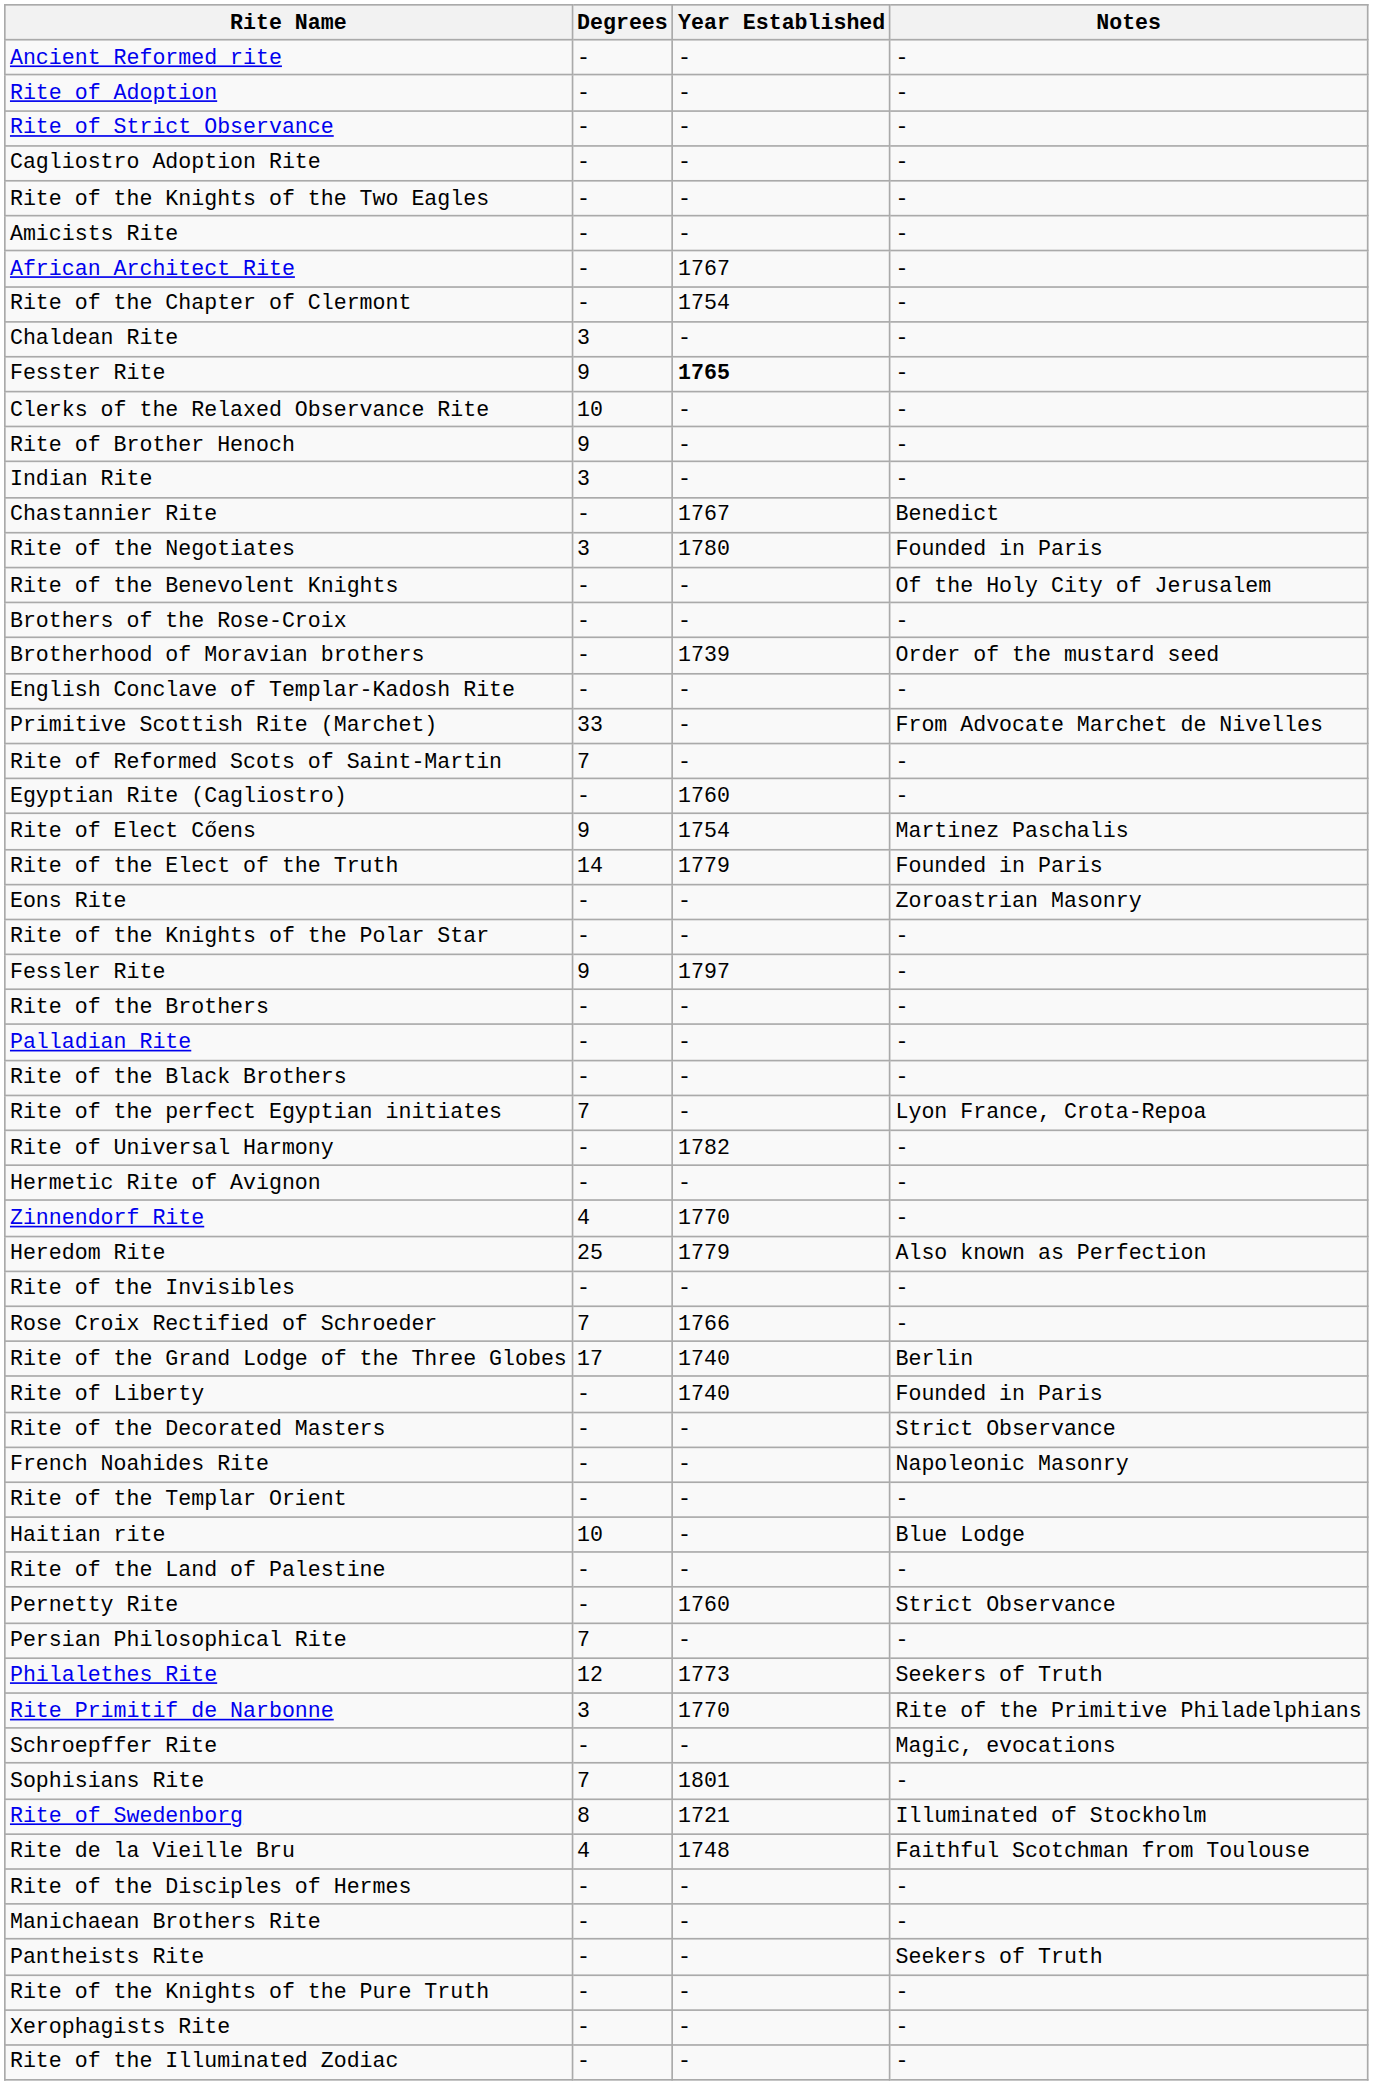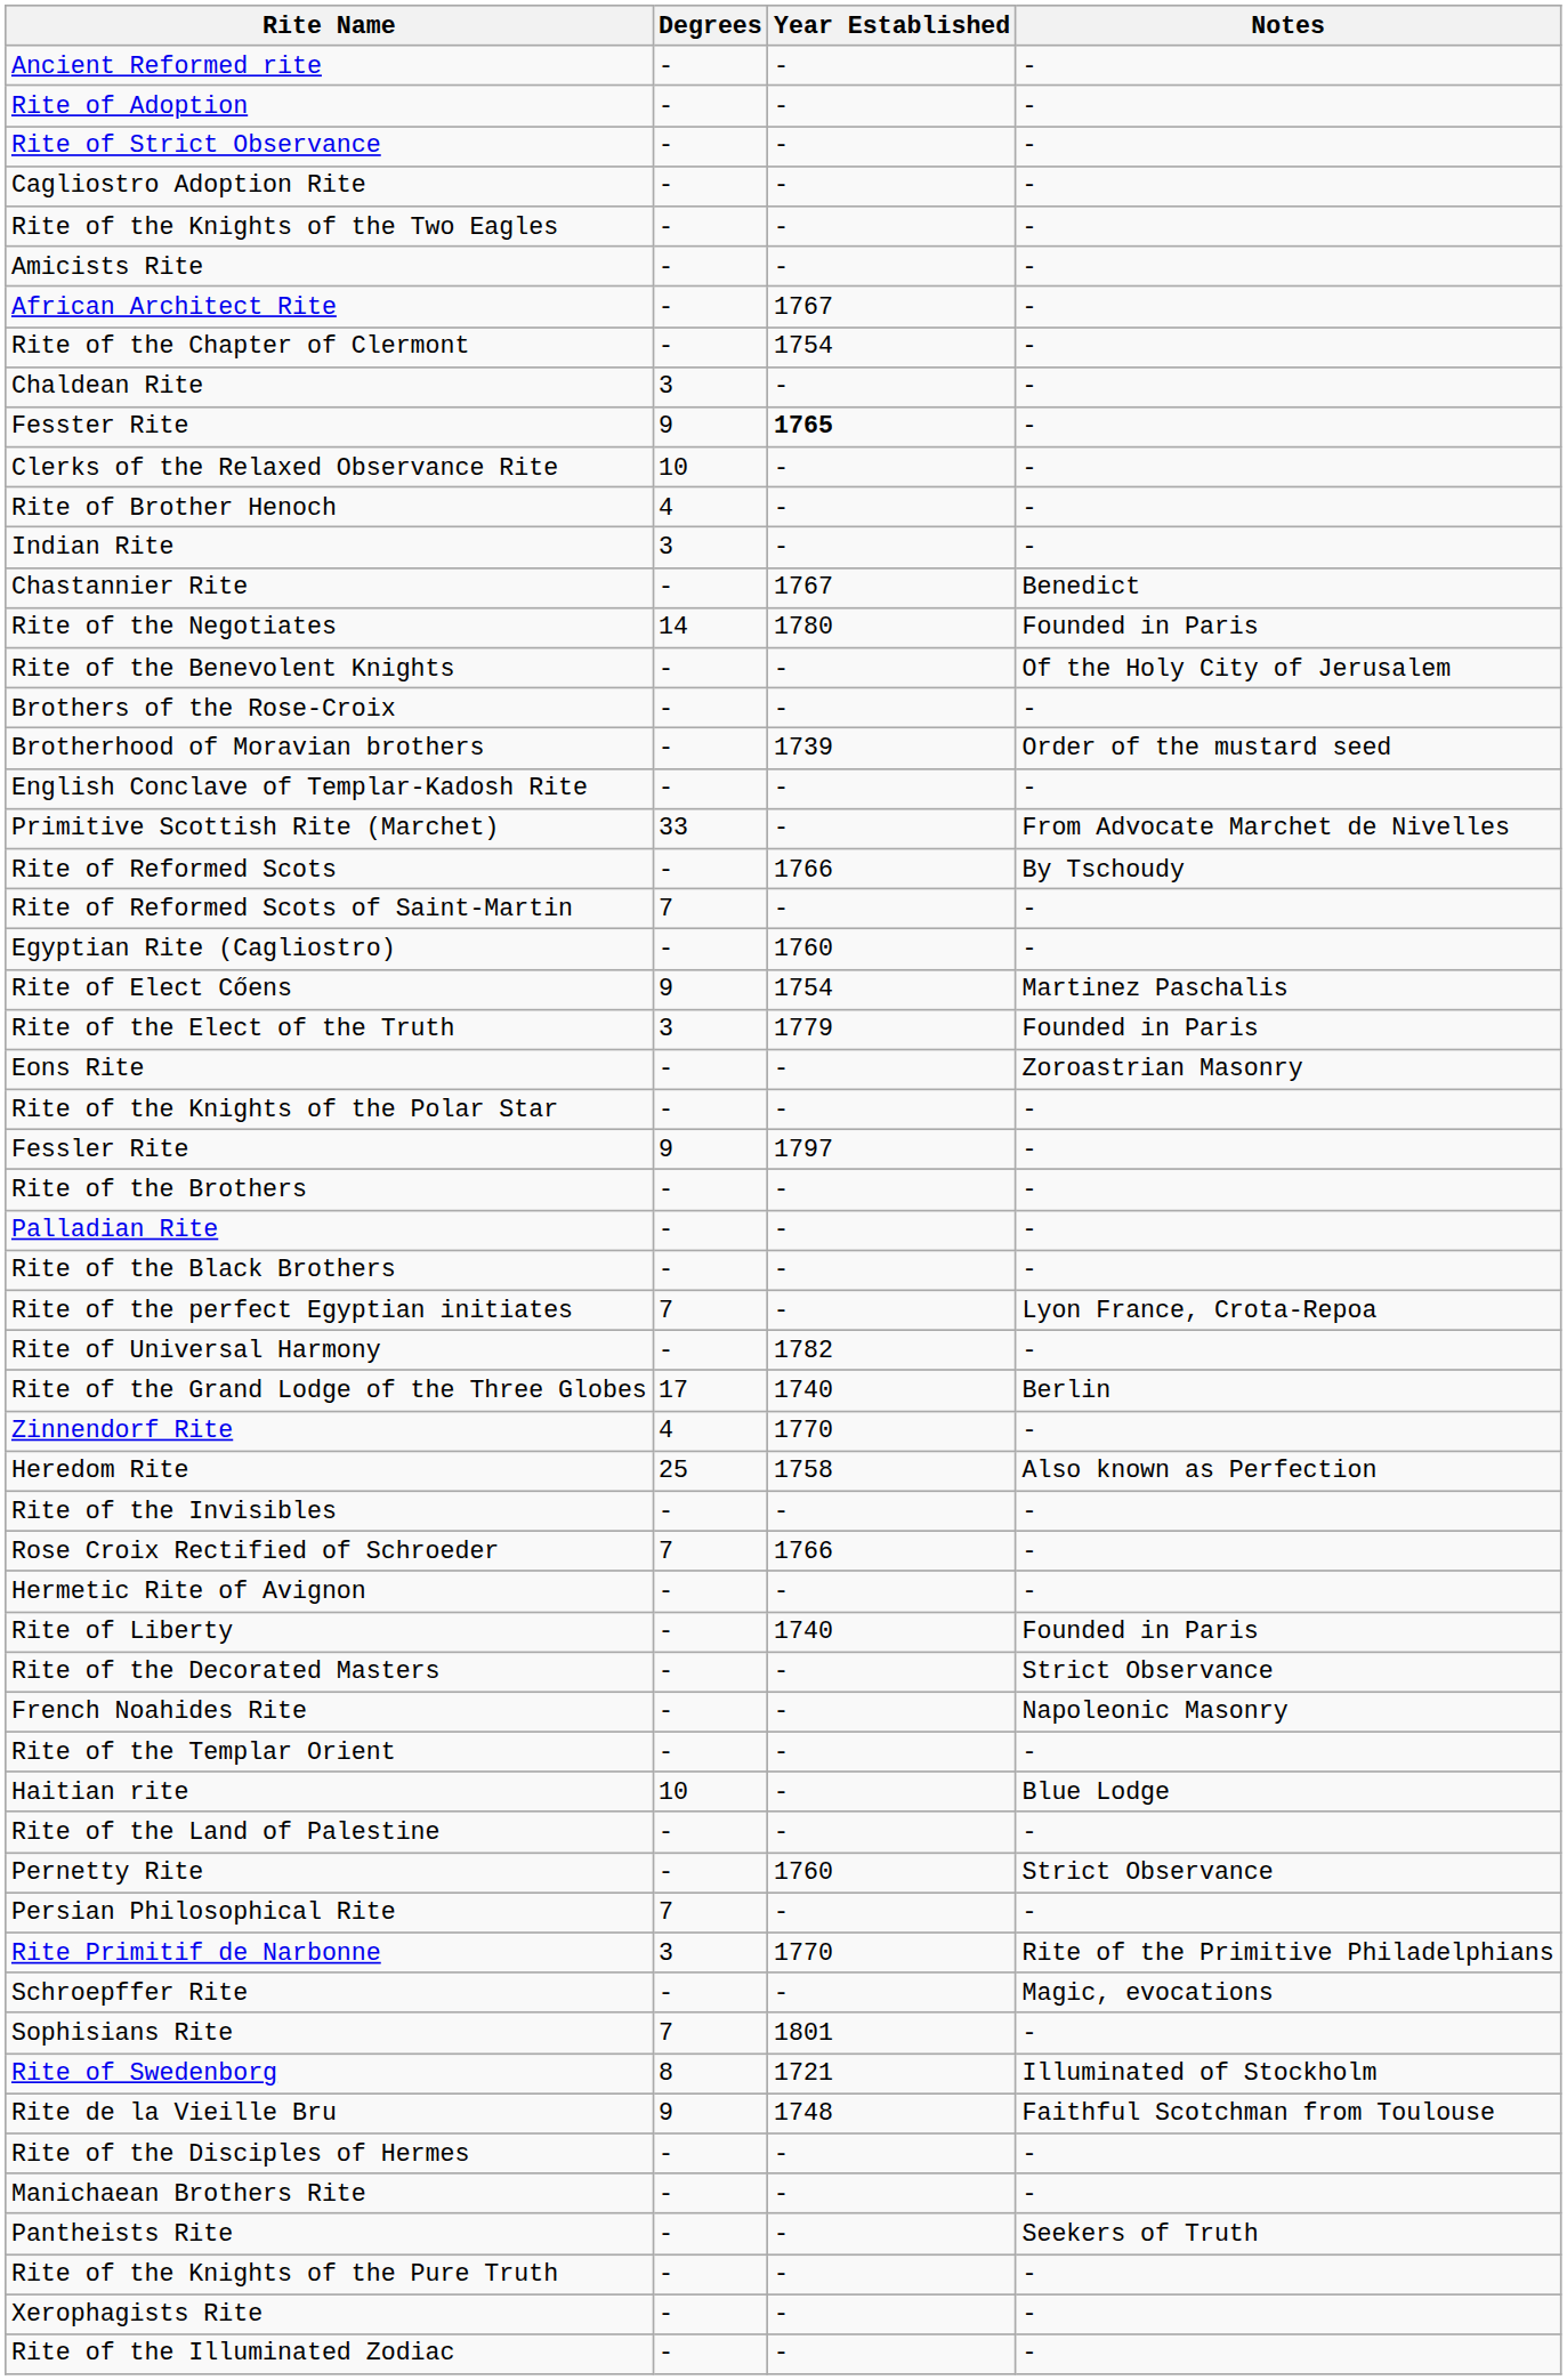 <table class="wikitable sortable">
 <tr>
 <th>Rite Name</th>
 <th>Degrees</th>
 <th>Year Established</th>
 <th>Notes</th>
 </tr>
 <tr>
 <td><a href='#'>Ancient Reformed rite</a></td>
 <td>-</td>
 <td>-</td>
 <td>-</td>
 </tr>
 <tr>
 <td><a href='#'>Rite of Adoption</a></td>
 <td>-</td>
 <td>-</td>
 <td>-</td>
 </tr>
 <tr>
 <td><a href='#'>Rite of Strict Observance</a></td>
 <td>-</td>
 <td>-</td>
 <td>-</td>
 </tr>
 <tr>
 <td>Cagliostro Adoption Rite</td>
 <td>-</td>
 <td>-</td>
 <td>-</td>
 </tr>
 <tr>
 <td>Rite of the Knights of the Two Eagles</td>
 <td>-</td>
 <td>-</td>
 <td>-</td>
 </tr>
 <tr>
 <td>Amicists Rite</td>
 <td>-</td>
 <td>-</td>
 <td>-</td>
 </tr>
 <tr>
 <td><a href='#'>African Architect Rite</a></td>
 <td>-</td>
 <td>1767</td>
 <td>-</td>
 </tr>
 <tr>
 <td>Rite of the Chapter of Clermont</td>
 <td>-</td>
 <td>1754</td>
 <td>-</td>
 </tr>
 <tr>
 <td>Chaldean Rite</td>
 <td>3</td>
 <td>-</td>
 <td>-</td>
 </tr>
 <tr>
 <td>Fesster Rite</td>
 <td>9</td>
 <td><strong>1765</strong></td>
 <td>-</td>
 </tr>
 <tr>
 <td>Clerks of the Relaxed Observance Rite</td>
 <td>10</td>
 <td>-</td>
 <td>-</td>
 </tr>
 <tr>
 <td>Rite of Brother Henoch</td>
-<td>9</td>
+<td>4</td>
 <td>-</td>
 <td>-</td>
 </tr>
 <tr>
 <td>Indian Rite</td>
 <td>3</td>
 <td>-</td>
 <td>-</td>
 </tr>
 <tr>
 <td>Chastannier Rite</td>
 <td>-</td>
 <td>1767</td>
 <td>Benedict</td>
 </tr>
 <tr>
 <td>Rite of the Negotiates</td>
-<td>3</td>
+<td>14</td>
 <td>1780</td>
 <td>Founded in Paris</td>
 </tr>
 <tr>
 <td>Rite of the Benevolent Knights</td>
 <td>-</td>
 <td>-</td>
 <td>Of the Holy City of Jerusalem</td>
 </tr>
 <tr>
 <td>Brothers of the Rose-Croix</td>
 <td>-</td>
 <td>-</td>
 <td>-</td>
 </tr>
 <tr>
 <td>Brotherhood of Moravian brothers</td>
 <td>-</td>
 <td>1739</td>
 <td>Order of the mustard seed</td>
 </tr>
 <tr>
 <td>English Conclave of Templar-Kadosh Rite</td>
 <td>-</td>
 <td>-</td>
 <td>-</td>
 </tr>
 <tr>
 <td>Primitive Scottish Rite (Marchet)</td>
 <td>33</td>
 <td>-</td>
 <td>From Advocate Marchet de Nivelles</td>
 </tr>
 <tr>
+<td>Rite of Reformed Scots</td>
+<td>-</td>
+<td>1766</td>
+<td>By Tschoudy</td>
+</tr>
+<tr>
 <td>Rite of Reformed Scots of Saint-Martin</td>
 <td>7</td>
 <td>-</td>
 <td>-</td>
 </tr>
 <tr>
 <td>Egyptian Rite (Cagliostro)</td>
 <td>-</td>
 <td>1760</td>
 <td>-</td>
 </tr>
 <tr>
 <td>Rite of Elect Cőens</td>
 <td>9</td>
 <td>1754</td>
 <td>Martinez Paschalis</td>
 </tr>
 <tr>
 <td>Rite of the Elect of the Truth</td>
-<td>14</td>
+<td>3</td>
 <td>1779</td>
 <td>Founded in Paris</td>
 </tr>
 <tr>
 <td>Eons Rite</td>
 <td>-</td>
 <td>-</td>
 <td>Zoroastrian Masonry</td>
 </tr>
 <tr>
 <td>Rite of the Knights of the Polar Star</td>
 <td>-</td>
 <td>-</td>
 <td>-</td>
 </tr>
 <tr>
 <td>Fessler Rite</td>
 <td>9</td>
 <td>1797</td>
 <td>-</td>
 </tr>
 <tr>
 <td>Rite of the Brothers</td>
 <td>-</td>
 <td>-</td>
 <td>-</td>
 </tr>
 <tr>
 <td><a href='#'>Palladian Rite</a></td>
 <td>-</td>
 <td>-</td>
 <td>-</td>
 </tr>
 <tr>
 <td>Rite of the Black Brothers</td>
 <td>-</td>
 <td>-</td>
 <td>-</td>
 </tr>
 <tr>
 <td>Rite of the perfect Egyptian initiates</td>
 <td>7</td>
 <td>-</td>
 <td>Lyon France, Crota-Repoa</td>
 </tr>
 <tr>
 <td>Rite of Universal Harmony</td>
 <td>-</td>
 <td>1782</td>
 <td>-</td>
 </tr>
 <tr>
-<td>Hermetic Rite of Avignon</td>
-<td>-</td>
-<td>-</td>
-<td>-</td>
+<td>Rite of the Grand Lodge of the Three Globes</td>
+<td>17</td>
+<td>1740</td>
+<td>Berlin</td>
 </tr>
 <tr>
 <td><a href='#'>Zinnendorf Rite</a></td>
 <td>4</td>
 <td>1770</td>
 <td>-</td>
 </tr>
 <tr>
 <td>Heredom Rite</td>
 <td>25</td>
-<td>1779</td>
+<td>1758</td>
 <td>Also known as Perfection</td>
 </tr>
 <tr>
 <td>Rite of the Invisibles</td>
 <td>-</td>
 <td>-</td>
 <td>-</td>
 </tr>
 <tr>
 <td>Rose Croix Rectified of Schroeder</td>
 <td>7</td>
 <td>1766</td>
 <td>-</td>
 </tr>
 <tr>
-<td>Rite of the Grand Lodge of the Three Globes</td>
-<td>17</td>
-<td>1740</td>
-<td>Berlin</td>
+<td>Hermetic Rite of Avignon</td>
+<td>-</td>
+<td>-</td>
+<td>-</td>
 </tr>
 <tr>
 <td>Rite of Liberty</td>
 <td>-</td>
 <td>1740</td>
 <td>Founded in Paris</td>
 </tr>
 <tr>
 <td>Rite of the Decorated Masters</td>
 <td>-</td>
 <td>-</td>
 <td>Strict Observance</td>
 </tr>
 <tr>
 <td>French Noahides Rite</td>
 <td>-</td>
 <td>-</td>
 <td>Napoleonic Masonry</td>
 </tr>
 <tr>
 <td>Rite of the Templar Orient</td>
 <td>-</td>
 <td>-</td>
 <td>-</td>
 </tr>
 <tr>
 <td>Haitian rite</td>
 <td>10</td>
 <td>-</td>
 <td>Blue Lodge</td>
 </tr>
 <tr>
 <td>Rite of the Land of Palestine</td>
 <td>-</td>
 <td>-</td>
 <td>-</td>
 </tr>
 <tr>
 <td>Pernetty Rite</td>
 <td>-</td>
 <td>1760</td>
 <td>Strict Observance</td>
 </tr>
 <tr>
 <td>Persian Philosophical Rite</td>
 <td>7</td>
 <td>-</td>
 <td>-</td>
 </tr>
 <tr>
-<td><a href='#'>Philalethes Rite</a></td>
-<td>12</td>
-<td>1773</td>
-<td>Seekers of Truth</td>
-</tr>
-<tr>
 <td><a href='#'>Rite Primitif de Narbonne</a></td>
 <td>3</td>
 <td>1770</td>
 <td>Rite of the Primitive Philadelphians</td>
 </tr>
 <tr>
 <td>Schroepffer Rite</td>
 <td>-</td>
 <td>-</td>
 <td>Magic, evocations</td>
 </tr>
 <tr>
 <td>Sophisians Rite</td>
 <td>7</td>
 <td>1801</td>
 <td>-</td>
 </tr>
 <tr>
 <td><a href='#'>Rite of Swedenborg</a></td>
 <td>8</td>
 <td>1721</td>
 <td>Illuminated of Stockholm</td>
 </tr>
 <tr>
 <td>Rite de la Vieille Bru</td>
-<td>4</td>
+<td>9</td>
 <td>1748</td>
 <td>Faithful Scotchman from Toulouse</td>
 </tr>
 <tr>
 <td>Rite of the Disciples of Hermes</td>
 <td>-</td>
 <td>-</td>
 <td>-</td>
 </tr>
 <tr>
 <td>Manichaean Brothers Rite</td>
 <td>-</td>
 <td>-</td>
 <td>-</td>
 </tr>
 <tr>
 <td>Pantheists Rite</td>
 <td>-</td>
 <td>-</td>
 <td>Seekers of Truth</td>
 </tr>
 <tr>
 <td>Rite of the Knights of the Pure Truth</td>
 <td>-</td>
 <td>-</td>
 <td>-</td>
 </tr>
 <tr>
 <td>Xerophagists Rite</td>
 <td>-</td>
 <td>-</td>
 <td>-</td>
 </tr>
 <tr>
 <td>Rite of the Illuminated Zodiac</td>
 <td>-</td>
 <td>-</td>
 <td>-</td>
 </tr>
 </table>
